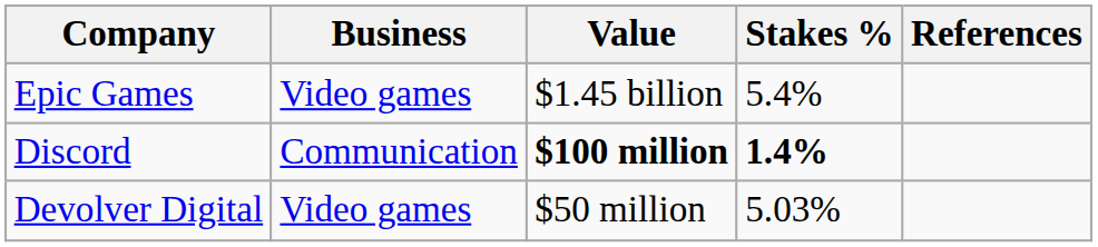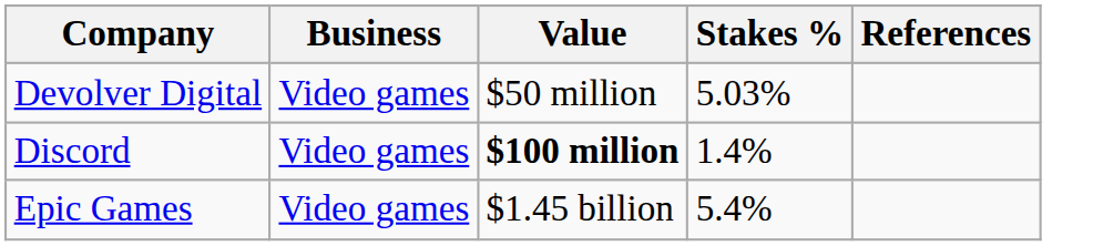 <table class="wikitable">
 <tr>
 <th>Company</th>
 <th>Business</th>
 <th>Value</th>
 <th>Stakes %</th>
 <th>References</th>
 </tr>
 <tr>
+<td><a href='#'>Devolver Digital</a></td>
+<td><a href='#'>Video games</a></td>
+<td>$50 million</td>
+<td>5.03%</td>
+<td></td>
+</tr>
+<tr>
+<td><a href='#'>Discord</a></td>
+<td><a href='#'>Video games</a></td>
+<td><strong>$100 million</strong></td>
+<td>1.4%</td>
+<td></td>
+</tr>
+<tr>
 <td><a href='#'>Epic Games</a></td>
 <td><a href='#'>Video games</a></td>
 <td>$1.45 billion</td>
 <td>5.4%</td>
 <td></td>
 </tr>
-<tr>
-<td><a href='#'>Discord</a></td>
-<td><a href='#'>Communication</a></td>
-<td><strong>$100 million</strong></td>
-<td><strong>1.4%</strong></td>
-<td></td>
-</tr>
-<tr>
-<td><a href='#'>Devolver Digital</a></td>
-<td><a href='#'>Video games</a></td>
-<td>$50 million</td>
-<td>5.03%</td>
-<td></td>
-</tr>
 </table>
